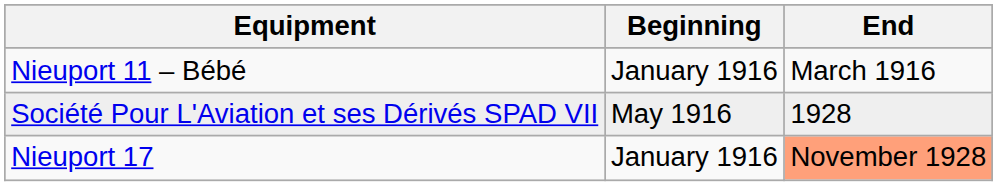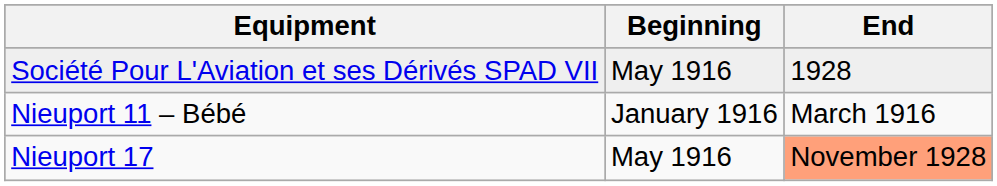 <table class="wikitable">
 <tr bgcolor="#CCCCCC">
 <th>Equipment</th>
 <th>Beginning</th>
 <th>End</th>
-</tr>
-<tr -------->
-<td><a href='#'>Nieuport 11</a> – Bébé</td>
-<td>January 1916</td>
-<td>March 1916</td>
 </tr>
 <tr bgcolor="#EFEFEF">
 <td><a href='#'>Société Pour L'Aviation et ses Dérivés SPAD VII</a></td>
 <td>May 1916</td>
 <td>1928</td>
 </tr>
 <tr -------->
+<td><a href='#'>Nieuport 11</a> – Bébé</td>
+<td>January 1916</td>
+<td>March 1916</td>
+</tr>
+<tr -------->
 <td><a href='#'>Nieuport 17</a></td>
-<td>January 1916</td>
+<td>May 1916</td>
 <td style="background: lightsalmon;">November 1928</td>
 </tr>
 </table>
